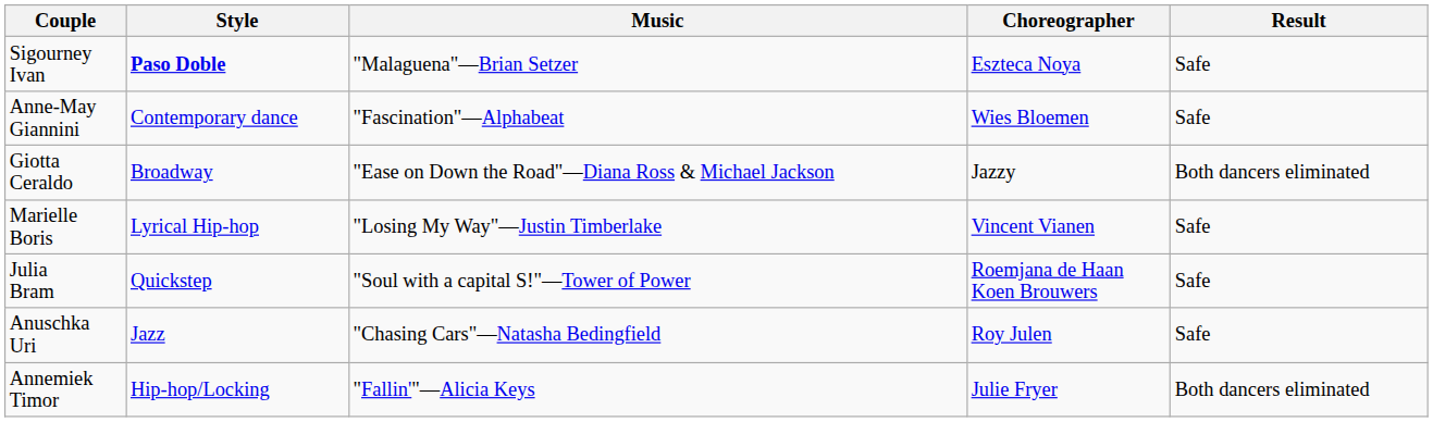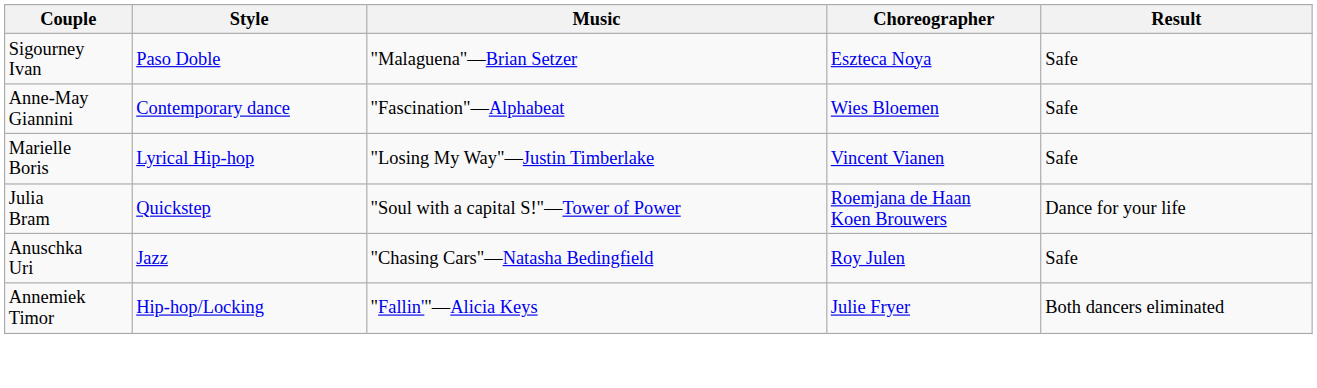 <table class="wikitable" width="90%">
 <tr>
 <th>Couple</th>
 <th>Style</th>
 <th>Music</th>
 <th>Choreographer</th>
 <th>Result</th>
 </tr>
 <tr>
 <td>Sigourney<br>Ivan</td>
-<td><strong><a href='#'>Paso Doble</a></strong></td>
+<td><a href='#'>Paso Doble</a></td>
 <td>"Malaguena"—<a href='#'>Brian Setzer</a></td>
 <td><a href='#'>Eszteca Noya</a></td>
 <td>Safe</td>
 </tr>
 <tr>
 <td>Anne-May<br>Giannini</td>
 <td><a href='#'>Contemporary dance</a></td>
 <td>"Fascination"—<a href='#'>Alphabeat</a></td>
 <td><a href='#'>Wies Bloemen</a></td>
 <td>Safe</td>
-</tr>
-<tr>
-<td>Giotta<br>Ceraldo</td>
-<td><a href='#'>Broadway</a></td>
-<td>"Ease on Down the Road"—<a href='#'>Diana Ross</a> & <a href='#'>Michael Jackson</a></td>
-<td>Jazzy</td>
-<td>Both dancers eliminated</td>
 </tr>
 <tr>
 <td>Marielle<br>Boris</td>
 <td><a href='#'>Lyrical Hip-hop</a></td>
 <td>"Losing My Way"—<a href='#'>Justin Timberlake</a></td>
 <td><a href='#'>Vincent Vianen</a></td>
 <td>Safe</td>
 </tr>
 <tr>
 <td>Julia<br>Bram</td>
 <td><a href='#'>Quickstep</a></td>
 <td>"Soul with a capital S!"—<a href='#'>Tower of Power</a></td>
 <td><a href='#'>Roemjana de Haan</a><br><a href='#'>Koen Brouwers</a></td>
-<td>Safe</td>
+<td>Dance for your life</td>
 </tr>
 <tr>
 <td>Anuschka<br>Uri</td>
 <td><a href='#'>Jazz</a></td>
 <td>"Chasing Cars"—<a href='#'>Natasha Bedingfield</a></td>
 <td><a href='#'>Roy Julen</a></td>
 <td>Safe</td>
 </tr>
 <tr>
 <td>Annemiek<br>Timor</td>
 <td><a href='#'>Hip-hop/Locking</a></td>
 <td>"<a href='#'>Fallin'</a>"—<a href='#'>Alicia Keys</a></td>
 <td><a href='#'>Julie Fryer</a></td>
 <td>Both dancers eliminated</td>
 </tr>
 </table>
